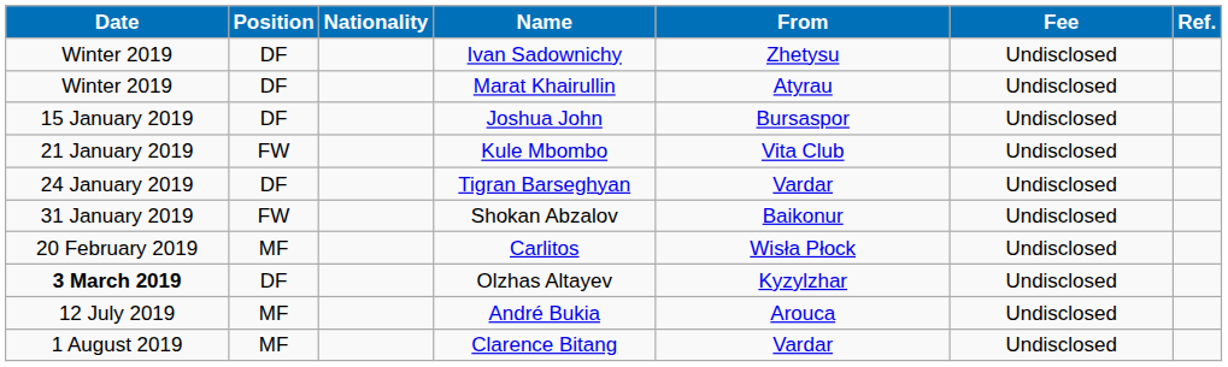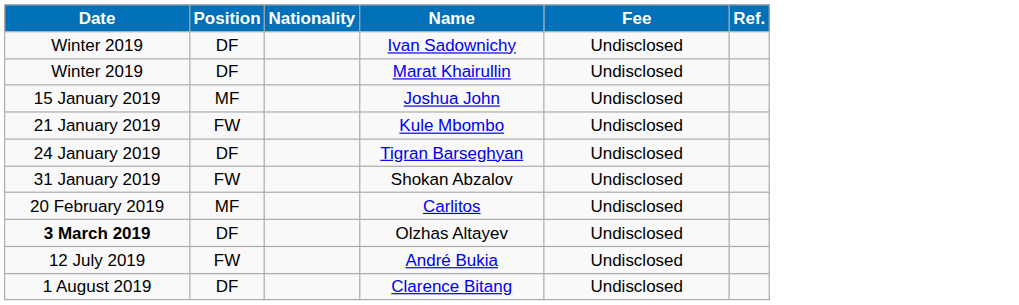 <table class="wikitable"  style="text-align:center; font-size:90%; ">
 <tr>
 <th style="background:#0070B8; color:#FFFFFF; width:150px;">Date</th>
 <th style="background:#0070B8; color:#FFFFFF; width:50px;">Position</th>
 <th style="background:#0070B8; color:#FFFFFF; width:50px;">Nationality</th>
 <th style="background:#0070B8; color:#FFFFFF; width:150px;">Name</th>
-<th style="background:#0070B8; color:#FFFFFF; width:200px;">From</th>
 <th style="background:#0070B8; color:#FFFFFF; width:150px;">Fee</th>
 <th style="background:#0070B8; color:#FFFFFF; width:25px;">Ref.</th>
 </tr>
 <tr>
 <td>Winter 2019</td>
 <td>DF</td>
 <td></td>
 <td><a href='#'>Ivan Sadownichy</a></td>
-<td><a href='#'>Zhetysu</a></td>
 <td>Undisclosed</td>
 <td></td>
 </tr>
 <tr>
 <td>Winter 2019</td>
 <td>DF</td>
 <td></td>
 <td><a href='#'>Marat Khairullin</a></td>
-<td><a href='#'>Atyrau</a></td>
 <td>Undisclosed</td>
 <td></td>
 </tr>
 <tr>
 <td>15 January 2019</td>
-<td>DF</td>
+<td>MF</td>
 <td></td>
 <td><a href='#'>Joshua John</a></td>
-<td><a href='#'>Bursaspor</a></td>
 <td>Undisclosed</td>
 <td></td>
 </tr>
 <tr>
 <td>21 January 2019</td>
 <td>FW</td>
 <td></td>
 <td><a href='#'>Kule Mbombo</a></td>
-<td><a href='#'>Vita Club</a></td>
 <td>Undisclosed</td>
 <td></td>
 </tr>
 <tr>
 <td>24 January 2019</td>
 <td>DF</td>
 <td></td>
 <td><a href='#'>Tigran Barseghyan</a></td>
-<td><a href='#'>Vardar</a></td>
 <td>Undisclosed</td>
 <td></td>
 </tr>
 <tr>
 <td>31 January 2019</td>
 <td>FW</td>
 <td></td>
 <td>Shokan Abzalov</td>
-<td><a href='#'>Baikonur</a></td>
 <td>Undisclosed</td>
 <td></td>
 </tr>
 <tr>
 <td>20 February 2019</td>
 <td>MF</td>
 <td></td>
 <td><a href='#'>Carlitos</a></td>
-<td><a href='#'>Wisła Płock</a></td>
 <td>Undisclosed</td>
 <td></td>
 </tr>
 <tr>
 <td><strong>3 March 2019</strong></td>
 <td>DF</td>
 <td></td>
 <td>Olzhas Altayev</td>
-<td><a href='#'>Kyzylzhar</a></td>
 <td>Undisclosed</td>
 <td></td>
 </tr>
 <tr>
 <td>12 July 2019</td>
-<td>MF</td>
+<td>FW</td>
 <td></td>
 <td><a href='#'>André Bukia</a></td>
-<td><a href='#'>Arouca</a></td>
 <td>Undisclosed</td>
 <td></td>
 </tr>
 <tr>
 <td>1 August 2019</td>
-<td>MF</td>
+<td>DF</td>
 <td></td>
 <td><a href='#'>Clarence Bitang</a></td>
-<td><a href='#'>Vardar</a></td>
 <td>Undisclosed</td>
 <td></td>
 </tr>
 </table>
